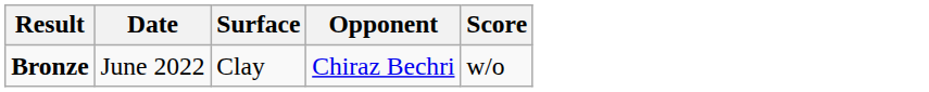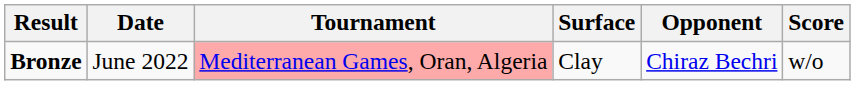 <table class="wikitable">
 <tr>
 <th>Result</th>
 <th>Date</th>
+<th>Tournament</th>
 <th>Surface</th>
 <th>Opponent</th>
 <th>Score</th>
 </tr>
 <tr>
 <td> <strong>Bronze</strong></td>
 <td>June 2022</td>
+<td style="background:#FFAAAA"><a href='#'>Mediterranean Games</a>, Oran, Algeria</td>
 <td>Clay</td>
 <td> <a href='#'>Chiraz Bechri</a></td>
 <td>w/o</td>
 </tr>
 </table>
